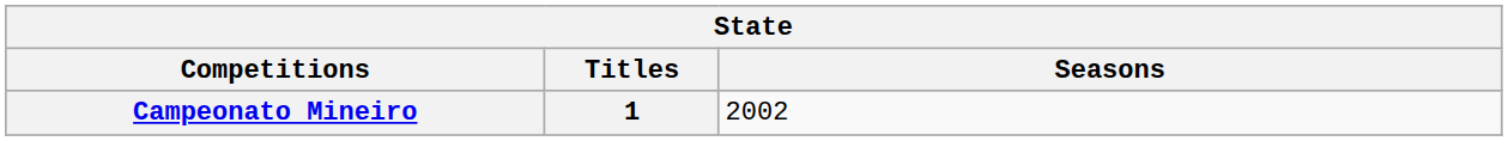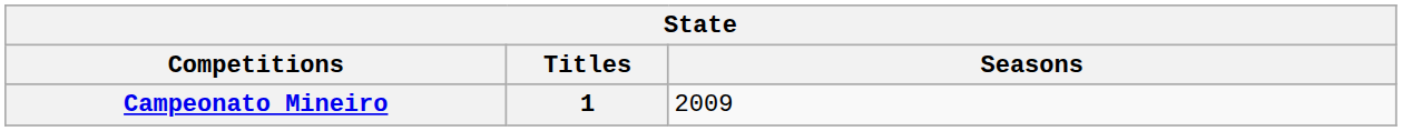 <table class="wikitable">
 <tr>
 <th colspan="3">State</th>
 </tr>
 <tr>
 <th style="width:260px">Competitions</th>
 <th style="width:80px">Titles</th>
 <th style="width:380px">Seasons</th>
 </tr>
 <tr>
 <th style="text-align:center"><a href='#'>Campeonato Mineiro</a></th>
 <th style="text-align:center"><strong>1</strong></th>
-<td align="left">2002</td>
+<td align="left">2009</td>
 </tr>
 </table>
